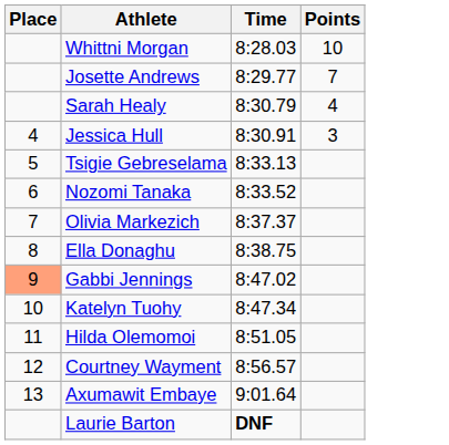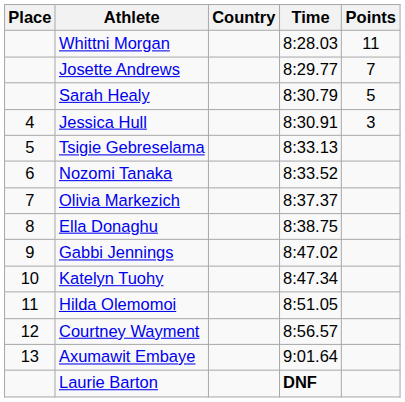 <table class="wikitable">
 <tr>
 <th>Place</th>
 <th>Athlete</th>
+<th>Country</th>
 <th>Time</th>
 <th>Points</th>
 </tr>
 <tr>
 <td align=center></td>
 <td><a href='#'>Whittni Morgan</a></td>
+<td></td>
 <td>8:28.03</td>
-<td align=center>10</td>
+<td align=center>11</td>
 </tr>
 <tr>
 <td align=center></td>
 <td><a href='#'>Josette Andrews</a></td>
+<td></td>
 <td>8:29.77</td>
 <td align=center>7</td>
 </tr>
 <tr>
 <td align=center></td>
 <td><a href='#'>Sarah Healy</a></td>
+<td></td>
 <td>8:30.79</td>
-<td align=center>4</td>
+<td align=center>5</td>
 </tr>
 <tr>
 <td align=center>4</td>
 <td><a href='#'>Jessica Hull</a></td>
+<td></td>
 <td>8:30.91</td>
 <td align=center>3</td>
 </tr>
 <tr>
 <td align=center>5</td>
 <td><a href='#'>Tsigie Gebreselama</a></td>
+<td></td>
 <td>8:33.13</td>
 <td align=center></td>
 </tr>
 <tr>
 <td align=center>6</td>
 <td><a href='#'>Nozomi Tanaka</a></td>
+<td></td>
 <td>8:33.52</td>
 <td align=center></td>
 </tr>
 <tr>
 <td align=center>7</td>
 <td><a href='#'>Olivia Markezich</a></td>
+<td></td>
 <td>8:37.37</td>
 <td align=center></td>
 </tr>
 <tr>
 <td align=center>8</td>
 <td><a href='#'>Ella Donaghu</a></td>
+<td></td>
 <td>8:38.75</td>
 <td align=center></td>
 </tr>
 <tr>
-<td align=center style="background: lightsalmon;">9</td>
+<td align=center>9</td>
 <td><a href='#'>Gabbi Jennings</a></td>
+<td></td>
 <td>8:47.02</td>
 <td align=center></td>
 </tr>
 <tr>
 <td align=center>10</td>
 <td><a href='#'>Katelyn Tuohy</a></td>
+<td></td>
 <td>8:47.34</td>
 <td align=center></td>
 </tr>
 <tr>
 <td align=center>11</td>
 <td><a href='#'>Hilda Olemomoi</a></td>
+<td></td>
 <td>8:51.05</td>
 <td align=center></td>
 </tr>
 <tr>
 <td align=center>12</td>
 <td><a href='#'>Courtney Wayment</a></td>
+<td></td>
 <td>8:56.57</td>
 <td align=center></td>
 </tr>
 <tr>
 <td align=center>13</td>
 <td><a href='#'>Axumawit Embaye</a></td>
+<td></td>
 <td>9:01.64</td>
 <td align=center></td>
 </tr>
 <tr>
 <td align=center></td>
 <td><a href='#'>Laurie Barton</a></td>
+<td></td>
 <td><strong>DNF</strong></td>
 <td align=center></td>
 </tr>
 </table>
